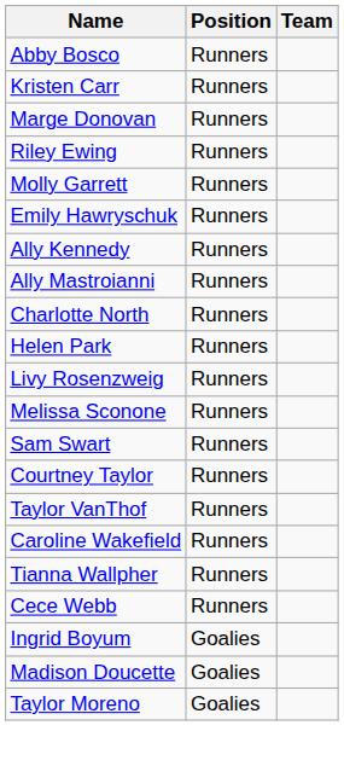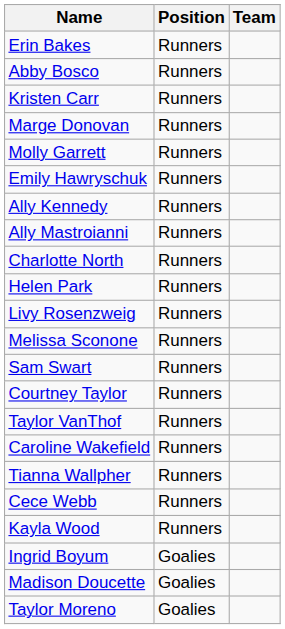 <table class="wikitable sortable">
 <tr>
 <th>Name</th>
 <th>Position</th>
 <th>Team</th>
+</tr>
+<tr>
+<td><a href='#'>Erin Bakes</a></td>
+<td>Runners</td>
+<td></td>
 </tr>
 <tr>
 <td><a href='#'>Abby Bosco</a></td>
 <td>Runners</td>
 <td></td>
 </tr>
 <tr>
 <td><a href='#'>Kristen Carr</a></td>
 <td>Runners</td>
 <td></td>
 </tr>
 <tr>
 <td><a href='#'>Marge Donovan</a></td>
-<td>Runners</td>
-<td></td>
-</tr>
-<tr>
-<td><a href='#'>Riley Ewing</a></td>
 <td>Runners</td>
 <td></td>
 </tr>
 <tr>
 <td><a href='#'>Molly Garrett</a></td>
 <td>Runners</td>
 <td></td>
 </tr>
 <tr>
 <td><a href='#'>Emily Hawryschuk</a></td>
 <td>Runners</td>
 <td></td>
 </tr>
 <tr>
 <td><a href='#'>Ally Kennedy</a></td>
 <td>Runners</td>
 <td></td>
 </tr>
 <tr>
 <td><a href='#'>Ally Mastroianni</a></td>
 <td>Runners</td>
 <td></td>
 </tr>
 <tr>
 <td><a href='#'>Charlotte North</a></td>
 <td>Runners</td>
 <td></td>
 </tr>
 <tr>
 <td><a href='#'>Helen Park</a></td>
 <td>Runners</td>
 <td></td>
 </tr>
 <tr>
 <td><a href='#'>Livy Rosenzweig</a></td>
 <td>Runners</td>
 <td></td>
 </tr>
 <tr>
 <td><a href='#'>Melissa Sconone</a></td>
 <td>Runners</td>
 <td></td>
 </tr>
 <tr>
 <td><a href='#'>Sam Swart</a></td>
 <td>Runners</td>
 <td></td>
 </tr>
 <tr>
 <td><a href='#'>Courtney Taylor</a></td>
 <td>Runners</td>
 <td></td>
 </tr>
 <tr>
 <td><a href='#'>Taylor VanThof</a></td>
 <td>Runners</td>
 <td></td>
 </tr>
 <tr>
 <td><a href='#'>Caroline Wakefield</a></td>
 <td>Runners</td>
 <td></td>
 </tr>
 <tr>
 <td><a href='#'>Tianna Wallpher</a></td>
 <td>Runners</td>
 <td></td>
 </tr>
 <tr>
 <td><a href='#'>Cece Webb</a></td>
 <td>Runners</td>
 <td></td>
 </tr>
 <tr>
+<td><a href='#'>Kayla Wood</a></td>
+<td>Runners</td>
+<td></td>
+</tr>
+<tr>
 <td><a href='#'>Ingrid Boyum</a></td>
 <td>Goalies</td>
 <td></td>
 </tr>
 <tr>
 <td><a href='#'>Madison Doucette</a></td>
 <td>Goalies</td>
 <td></td>
 </tr>
 <tr>
 <td><a href='#'>Taylor Moreno</a></td>
 <td>Goalies</td>
 <td></td>
 </tr>
 </table>
